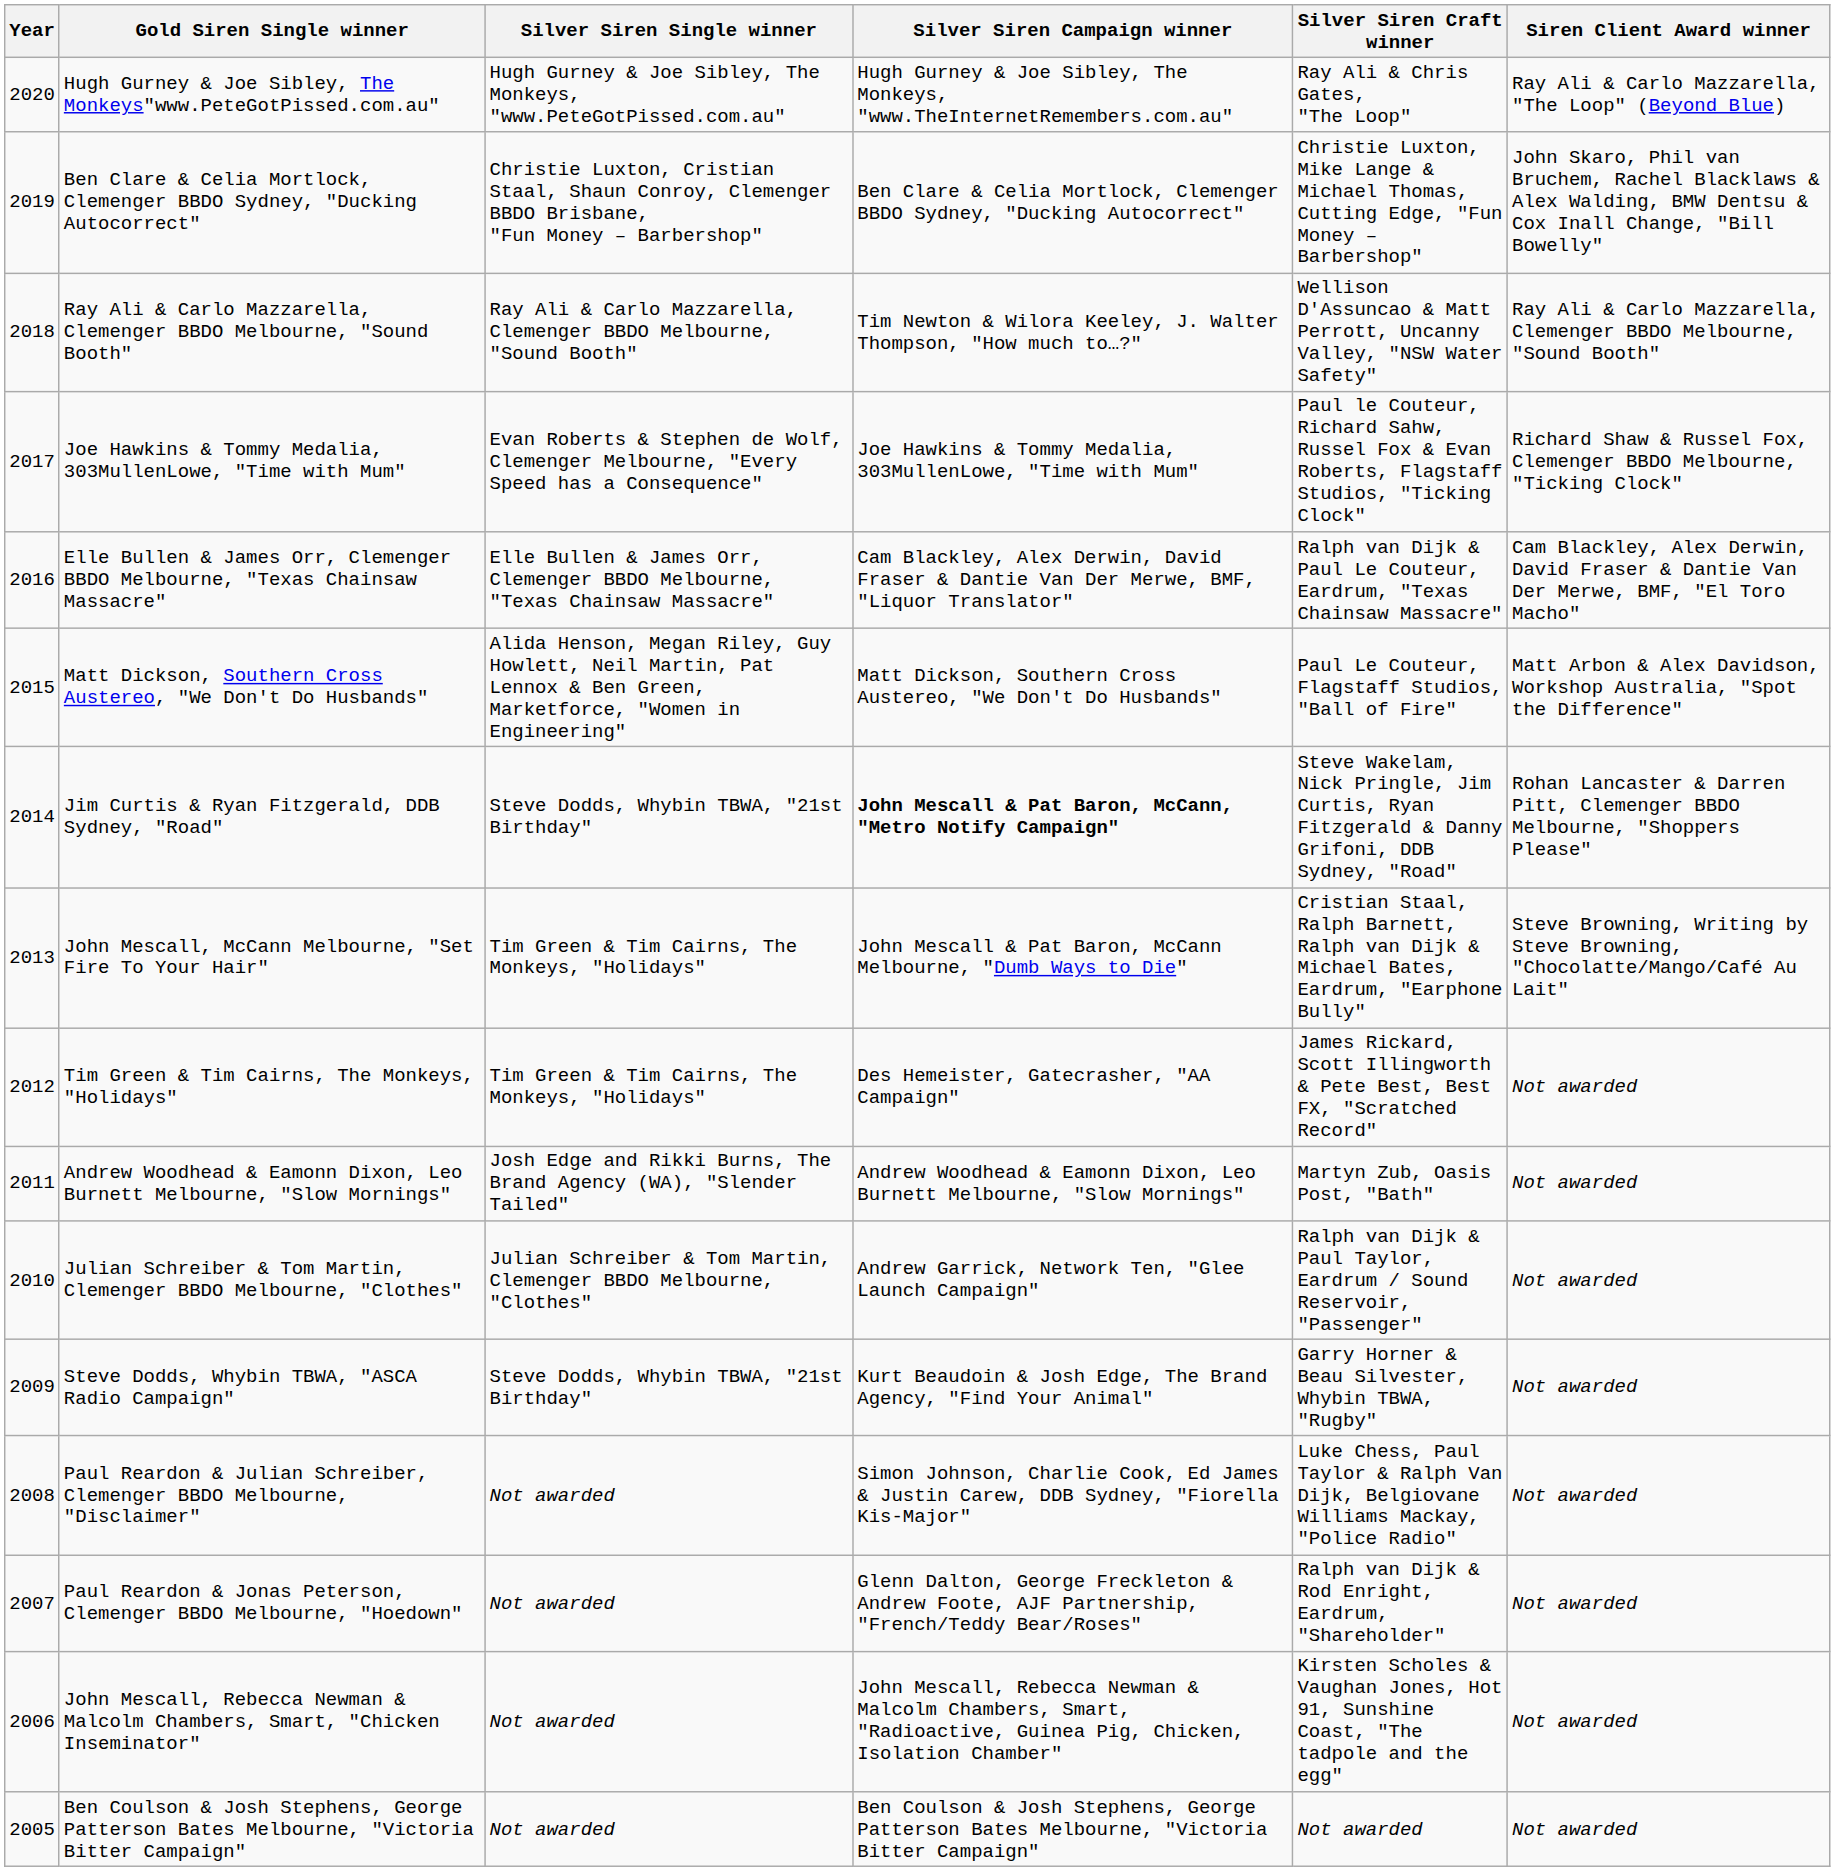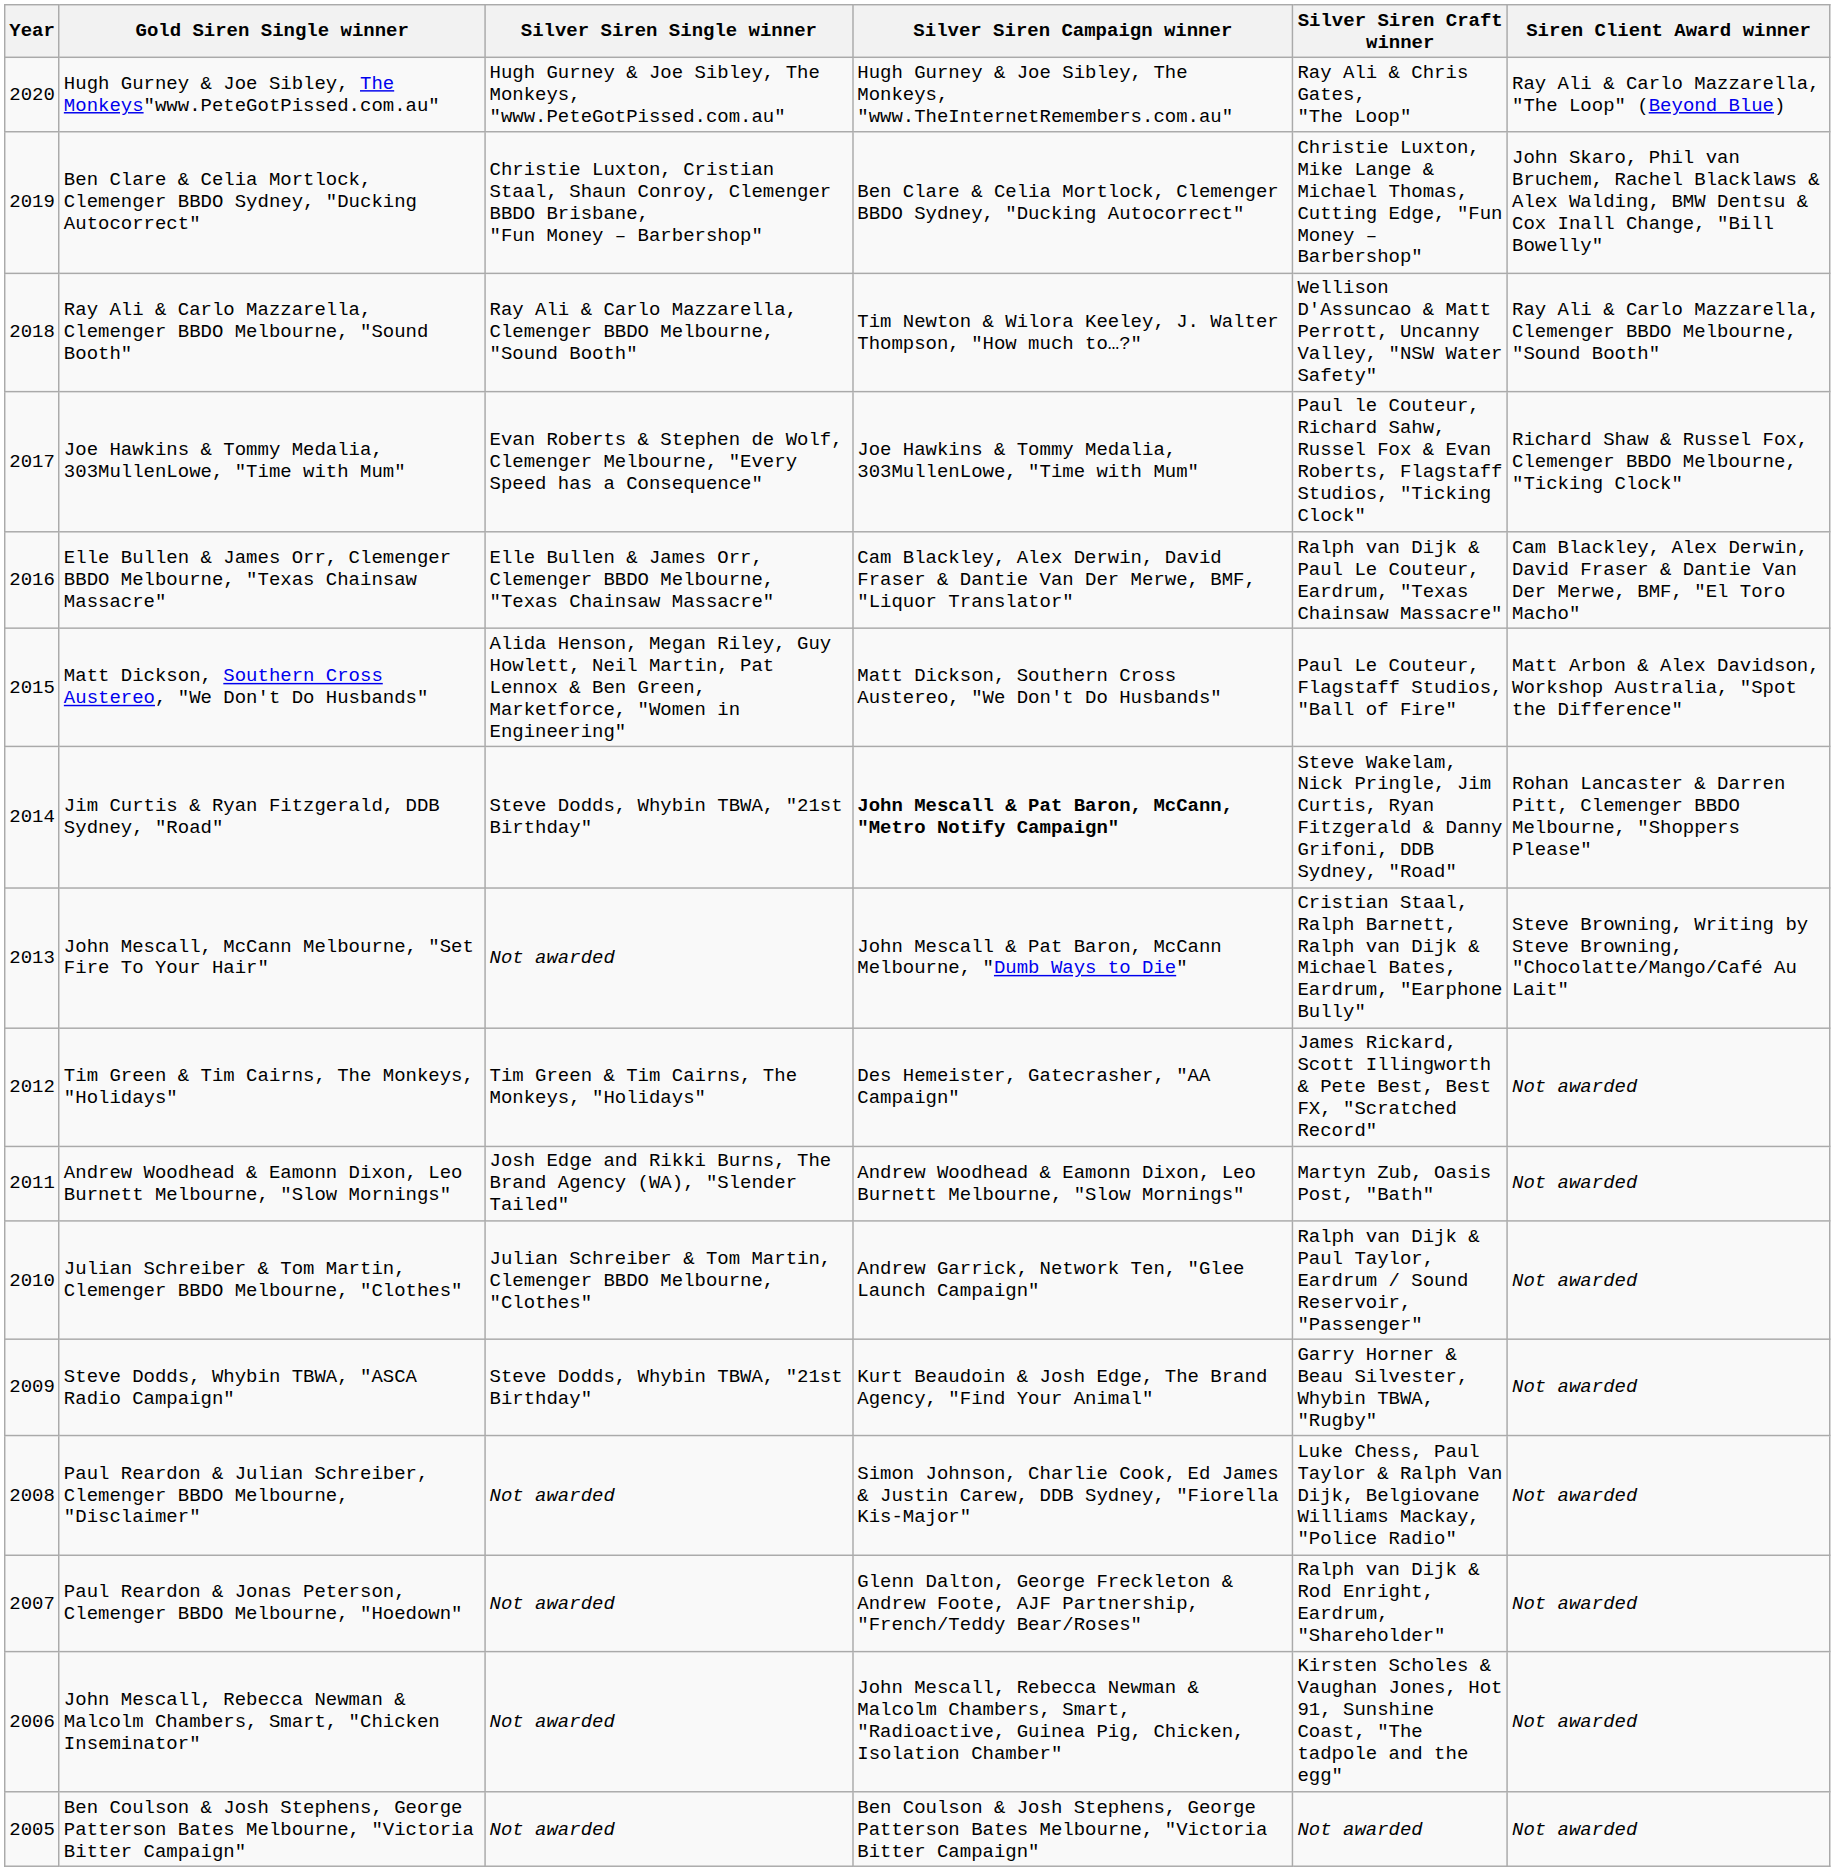 <table class="wikitable">
 <tr>
 <th>Year</th>
 <th>Gold Siren Single winner</th>
 <th>Silver Siren Single winner</th>
 <th>Silver Siren Campaign winner</th>
 <th>Silver Siren Craft winner</th>
 <th>Siren Client Award winner</th>
 </tr>
 <tr>
 <td>2020</td>
 <td>Hugh Gurney & Joe Sibley, <a href='#'>The Monkeys</a>"www.PeteGotPissed.com.au"</td>
 <td>Hugh Gurney & Joe Sibley, The Monkeys, "www.PeteGotPissed.com.au"</td>
 <td>Hugh Gurney & Joe Sibley, The Monkeys,<br>"www.TheInternetRemembers.com.au"</td>
 <td>Ray Ali & Chris Gates,<br>"The Loop"</td>
 <td>Ray Ali & Carlo Mazzarella, "The Loop" (<a href='#'>Beyond Blue</a>)</td>
 </tr>
 <tr>
 <td>2019</td>
 <td>Ben Clare & Celia Mortlock, Clemenger BBDO Sydney, "Ducking Autocorrect"</td>
 <td>Christie Luxton, Cristian Staal, Shaun Conroy, Clemenger BBDO Brisbane,<br>"Fun Money – Barbershop"</td>
 <td>Ben Clare & Celia Mortlock, Clemenger BBDO Sydney, "Ducking Autocorrect"</td>
 <td>Christie Luxton, Mike Lange & Michael Thomas, Cutting Edge, "Fun Money – Barbershop"</td>
 <td>John Skaro, Phil van Bruchem, Rachel Blacklaws & Alex Walding, BMW Dentsu & Cox Inall Change, "Bill Bowelly"</td>
 </tr>
 <tr>
 <td>2018</td>
 <td>Ray Ali & Carlo Mazzarella, Clemenger BBDO Melbourne, "Sound Booth"</td>
 <td>Ray Ali & Carlo Mazzarella, Clemenger BBDO Melbourne, "Sound Booth"</td>
 <td>Tim Newton & Wilora Keeley, J. Walter Thompson, "How much to…?"</td>
 <td>Wellison D'Assuncao & Matt Perrott, Uncanny Valley, "NSW Water Safety"</td>
 <td>Ray Ali & Carlo Mazzarella, Clemenger BBDO Melbourne, "Sound Booth"</td>
 </tr>
 <tr>
 <td>2017</td>
 <td>Joe Hawkins & Tommy Medalia, 303MullenLowe, "Time with Mum"</td>
 <td>Evan Roberts & Stephen de Wolf, Clemenger Melbourne, "Every Speed has a Consequence"</td>
 <td>Joe Hawkins & Tommy Medalia, 303MullenLowe, "Time with Mum"</td>
 <td>Paul le Couteur, Richard Sahw, Russel Fox & Evan Roberts, Flagstaff Studios, "Ticking Clock"</td>
 <td>Richard Shaw & Russel Fox, Clemenger BBDO Melbourne, "Ticking Clock"</td>
 </tr>
 <tr>
 <td>2016</td>
 <td>Elle Bullen & James Orr, Clemenger BBDO Melbourne, "Texas Chainsaw Massacre"</td>
 <td>Elle Bullen & James Orr, Clemenger BBDO Melbourne, "Texas Chainsaw Massacre"</td>
 <td>Cam Blackley, Alex Derwin, David Fraser & Dantie Van Der Merwe, BMF, "Liquor Translator"</td>
 <td>Ralph van Dijk & Paul Le Couteur, Eardrum, "Texas Chainsaw Massacre"</td>
 <td>Cam Blackley, Alex Derwin, David Fraser & Dantie Van Der Merwe, BMF, "El Toro Macho"</td>
 </tr>
 <tr>
 <td>2015</td>
 <td>Matt Dickson, <a href='#'>Southern Cross Austereo</a>, "We Don't Do Husbands"</td>
 <td>Alida Henson, Megan Riley, Guy Howlett, Neil Martin, Pat Lennox & Ben Green, Marketforce, "Women in Engineering"</td>
 <td>Matt Dickson, Southern Cross Austereo, "We Don't Do Husbands"</td>
 <td>Paul Le Couteur, Flagstaff Studios, "Ball of Fire"</td>
 <td>Matt Arbon & Alex Davidson, Workshop Australia, "Spot the Difference"</td>
 </tr>
 <tr>
 <td>2014</td>
 <td>Jim Curtis & Ryan Fitzgerald, DDB Sydney, "Road"</td>
 <td>Steve Dodds, Whybin TBWA, "21st Birthday"</td>
 <td><strong>John Mescall & Pat Baron, McCann, "Metro Notify Campaign"</strong></td>
 <td>Steve Wakelam, Nick Pringle, Jim Curtis, Ryan Fitzgerald & Danny Grifoni, DDB Sydney, "Road"</td>
 <td>Rohan Lancaster & Darren Pitt, Clemenger BBDO Melbourne, "Shoppers Please"</td>
 </tr>
 <tr>
 <td>2013</td>
 <td>John Mescall, McCann Melbourne, "Set Fire To Your Hair"</td>
-<td>Tim Green & Tim Cairns, The Monkeys, "Holidays"</td>
+<td><em>Not awarded</em></td>
 <td>John Mescall & Pat Baron, McCann Melbourne, "<a href='#'>Dumb Ways to Die</a>"</td>
 <td>Cristian Staal, Ralph Barnett, Ralph van Dijk & Michael Bates, Eardrum, "Earphone Bully"</td>
 <td>Steve Browning, Writing by Steve Browning, "Chocolatte/Mango/Café Au Lait"</td>
 </tr>
 <tr>
 <td>2012</td>
 <td>Tim Green & Tim Cairns, The Monkeys, "Holidays"</td>
 <td>Tim Green & Tim Cairns, The Monkeys, "Holidays"</td>
 <td>Des Hemeister, Gatecrasher, "AA Campaign"</td>
 <td>James Rickard, Scott Illingworth & Pete Best, Best FX, "Scratched Record"</td>
 <td><em>Not awarded</em></td>
 </tr>
 <tr>
 <td>2011</td>
 <td>Andrew Woodhead & Eamonn Dixon, Leo Burnett Melbourne, "Slow Mornings"</td>
 <td>Josh Edge and Rikki Burns, The Brand Agency (WA), "Slender Tailed"</td>
 <td>Andrew Woodhead & Eamonn Dixon, Leo Burnett Melbourne, "Slow Mornings"</td>
 <td>Martyn Zub, Oasis Post, "Bath"</td>
 <td><em>Not awarded</em></td>
 </tr>
 <tr>
 <td>2010</td>
 <td>Julian Schreiber & Tom Martin, Clemenger BBDO Melbourne, "Clothes"</td>
 <td>Julian Schreiber & Tom Martin, Clemenger BBDO Melbourne, "Clothes"</td>
 <td>Andrew Garrick, Network Ten, "Glee Launch Campaign"</td>
 <td>Ralph van Dijk & Paul Taylor, Eardrum / Sound Reservoir, "Passenger"</td>
 <td><em>Not awarded</em></td>
 </tr>
 <tr>
 <td>2009</td>
 <td>Steve Dodds, Whybin TBWA, "ASCA Radio Campaign"</td>
 <td>Steve Dodds, Whybin TBWA, "21st Birthday"</td>
 <td>Kurt Beaudoin & Josh Edge, The Brand Agency, "Find Your Animal"</td>
 <td>Garry Horner & Beau Silvester, Whybin TBWA, "Rugby"</td>
 <td><em>Not awarded</em></td>
 </tr>
 <tr>
 <td>2008</td>
 <td>Paul Reardon & Julian Schreiber, Clemenger BBDO Melbourne, "Disclaimer"</td>
 <td><em>Not awarded</em></td>
 <td>Simon Johnson, Charlie Cook, Ed James & Justin Carew, DDB Sydney, "Fiorella Kis-Major"</td>
 <td>Luke Chess, Paul Taylor & Ralph Van Dijk, Belgiovane Williams Mackay, "Police Radio"</td>
 <td><em>Not awarded</em></td>
 </tr>
 <tr>
 <td>2007</td>
 <td>Paul Reardon & Jonas Peterson, Clemenger BBDO Melbourne, "Hoedown"</td>
 <td><em>Not awarded</em></td>
 <td>Glenn Dalton, George Freckleton & Andrew Foote, AJF Partnership, "French/Teddy Bear/Roses"</td>
 <td>Ralph van Dijk & Rod Enright, Eardrum, "Shareholder"</td>
 <td><em>Not awarded</em></td>
 </tr>
 <tr>
 <td>2006</td>
 <td>John Mescall, Rebecca Newman & Malcolm Chambers, Smart, "Chicken Inseminator"</td>
 <td><em>Not awarded</em></td>
 <td>John Mescall, Rebecca Newman & Malcolm Chambers, Smart, "Radioactive, Guinea Pig, Chicken, Isolation Chamber"</td>
 <td>Kirsten Scholes & Vaughan Jones, Hot 91, Sunshine Coast, "The tadpole and the egg"</td>
 <td><em>Not awarded</em></td>
 </tr>
 <tr>
 <td>2005</td>
 <td>Ben Coulson & Josh Stephens, George Patterson Bates Melbourne, "Victoria Bitter Campaign"</td>
 <td><em>Not awarded</em></td>
 <td>Ben Coulson & Josh Stephens, George Patterson Bates Melbourne, "Victoria Bitter Campaign"</td>
 <td><em>Not awarded</em></td>
 <td><em>Not awarded</em></td>
 </tr>
 </table>
